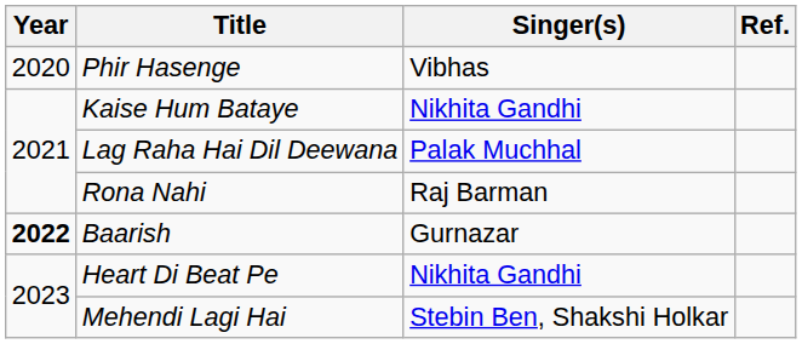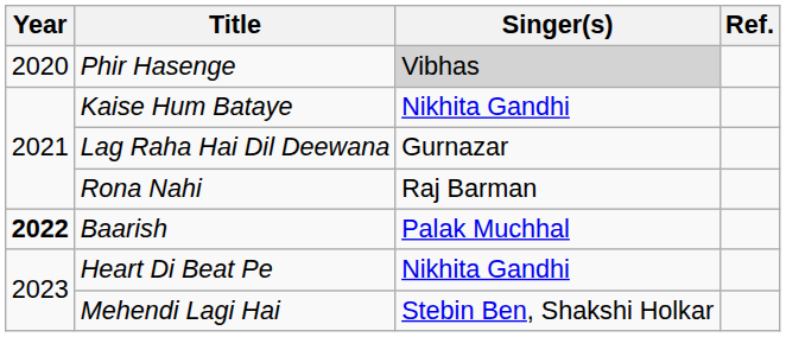 <table class="wikitable sortable plainrowheaders">
 <tr style="text-align:center;">
 <th scope="col">Year</th>
 <th scope="col">Title</th>
 <th scope="col">Singer(s)</th>
 <th scope="col" class = "unsortable">Ref.</th>
 </tr>
 <tr>
 <td>2020</td>
 <td><em>Phir Hasenge</em></td>
-<td>Vibhas</td>
+<td style="background: lightgrey;">Vibhas</td>
 <td></td>
 </tr>
 <tr>
 <td rowspan="3">2021</td>
 <td><em>Kaise Hum Bataye</em></td>
 <td><a href='#'>Nikhita Gandhi</a></td>
 <td></td>
 </tr>
 <tr>
 <td><em>Lag Raha Hai Dil Deewana</em></td>
-<td><a href='#'>Palak Muchhal</a></td>
+<td>Gurnazar</td>
 <td></td>
 </tr>
 <tr>
 <td><em>Rona Nahi</em></td>
 <td>Raj Barman</td>
 <td></td>
 </tr>
 <tr>
 <td><strong>2022</strong></td>
 <td><em>Baarish</em></td>
-<td>Gurnazar</td>
+<td><a href='#'>Palak Muchhal</a></td>
 <td></td>
 </tr>
 <tr>
 <td rowspan="2">2023</td>
 <td><em>Heart Di Beat Pe</em></td>
 <td><a href='#'>Nikhita Gandhi</a></td>
 <td></td>
 </tr>
 <tr>
 <td><em>Mehendi Lagi Hai</em></td>
 <td><a href='#'>Stebin Ben</a>, Shakshi Holkar</td>
 <td></td>
 </tr>
 </table>
